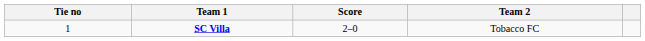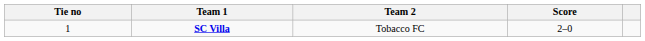 <table class="wikitable" style="text-align:center; width:80%; font-size:100%">
 <tr>
 <th style= width="80px">Tie no</th>
 <th style= width="300px">Team 1</th>
+<th style= width="300px">Team 2</th>
 <th style= width="80px">Score</th>
-<th style= width="300px">Team 2</th>
 <th style= width="300px"></th>
 </tr>
 <tr>
 <td>1</td>
 <td><strong><a href='#'>SC Villa</a></strong></td>
+<td>Tobacco FC</td>
 <td>2–0</td>
-<td>Tobacco FC</td>
 <td></td>
 </tr>
 </table>
